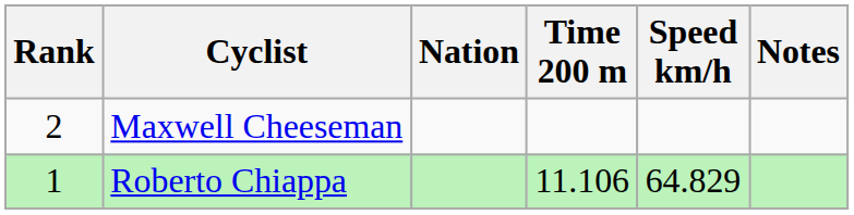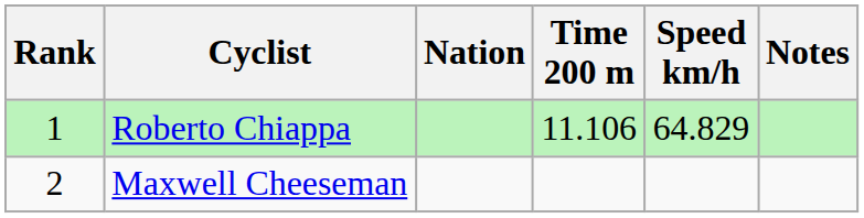 <table class="wikitable sortable" style="text-align:center">
 <tr>
 <th>Rank</th>
 <th>Cyclist</th>
 <th>Nation</th>
 <th>Time<br>200 m</th>
 <th>Speed<br>km/h</th>
 <th>Notes</th>
 </tr>
+<tr bgcolor=bbf3bb>
+<td>1</td>
+<td align=left><a href='#'>Roberto Chiappa</a></td>
+<td align=left></td>
+<td>11.106</td>
+<td>64.829</td>
+<td></td>
+</tr>
 <tr>
 <td>2</td>
 <td align=left><a href='#'>Maxwell Cheeseman</a></td>
 <td align=left></td>
 <td></td>
 <td></td>
 <td></td>
 </tr>
-<tr bgcolor=bbf3bb>
-<td>1</td>
-<td align=left><a href='#'>Roberto Chiappa</a></td>
-<td align=left></td>
-<td>11.106</td>
-<td>64.829</td>
-<td></td>
-</tr>
 </table>
